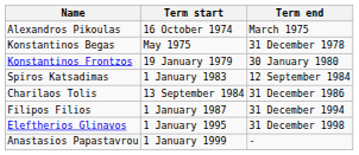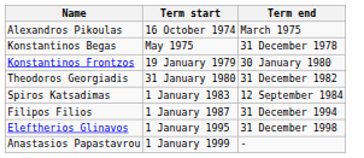 <table class="wikitable">
 <tr>
 <th>Name</th>
 <th><strong>Term start</strong></th>
 <th><strong>Term end</strong></th>
 </tr>
 <tr>
 <td>Alexandros Pikoulas</td>
 <td>16 October 1974</td>
 <td>March 1975</td>
 </tr>
 <tr>
 <td>Konstantinos Begas</td>
 <td>May 1975</td>
 <td>31 December 1978</td>
 </tr>
 <tr>
 <td><a href='#'>Konstantinos Frontzos</a></td>
 <td>19 January 1979</td>
 <td>30 January 1980</td>
 </tr>
 <tr>
+<td>Theodoros Georgiadis</td>
+<td>31 January 1980</td>
+<td>31 December 1982</td>
+</tr>
+<tr>
 <td>Spiros Katsadimas</td>
 <td>1 January 1983</td>
 <td>12 September 1984</td>
-</tr>
-<tr>
-<td>Charilaos Tolis</td>
-<td>13 September 1984</td>
-<td>31 December 1986</td>
 </tr>
 <tr>
 <td>Filipos Filios</td>
 <td>1 January 1987</td>
 <td>31 December 1994</td>
 </tr>
 <tr>
 <td><a href='#'>Eleftherios Glinavos</a></td>
 <td>1 January 1995</td>
 <td>31 December 1998</td>
 </tr>
 <tr>
 <td>Anastasios Papastavrou</td>
 <td>1 January 1999</td>
 <td>-</td>
 </tr>
 </table>
